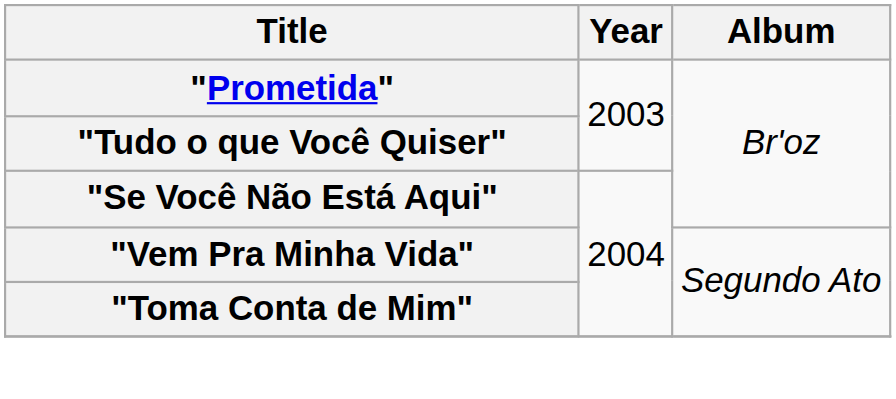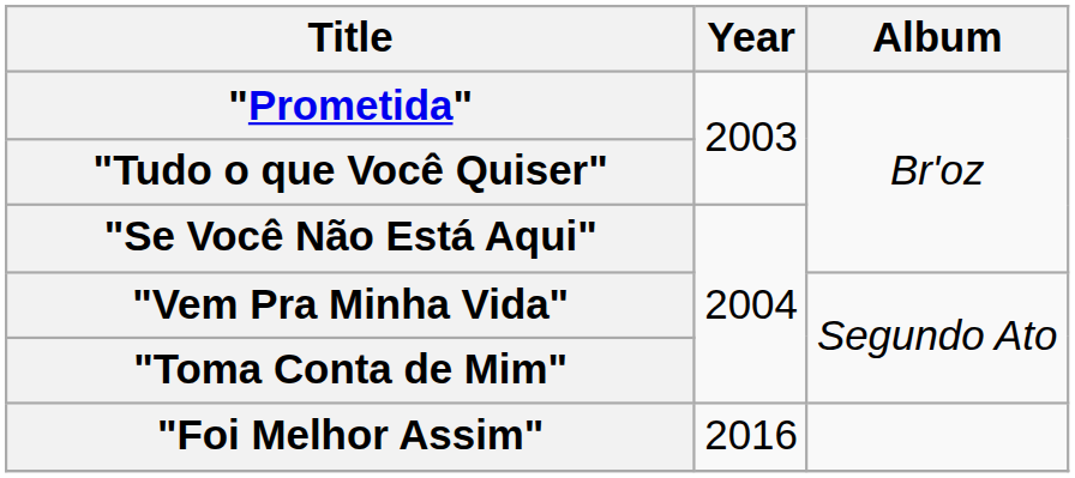 <table class="wikitable plainrowheaders" style="text-align:center;">
 <tr>
 <th scope="col" style="width:16em;">Title</th>
 <th scope="col">Year</th>
 <th scope="col">Album</th>
 </tr>
 <tr>
 <th scope="row">"<a href='#'>Prometida</a>"</th>
 <td rowspan=2>2003</td>
 <td rowspan=3><em>Br'oz</em></td>
 </tr>
 <tr>
 <th scope="row">"Tudo o que Você Quiser"</th>
 </tr>
 <tr>
 <th scope="row">"Se Você Não Está Aqui"</th>
 <td rowspan=3>2004</td>
 </tr>
 <tr>
 <th scope="row">"Vem Pra Minha Vida"</th>
 <td rowspan=2><em>Segundo Ato</em></td>
 </tr>
 <tr>
 <th scope="row">"Toma Conta de Mim"</th>
 </tr>
 <tr>
+<th scope="row">"Foi Melhor Assim"</th>
+<td>2016</td>
+<td></td>
+</tr>
+<tr>
 </tr>
 </table>
